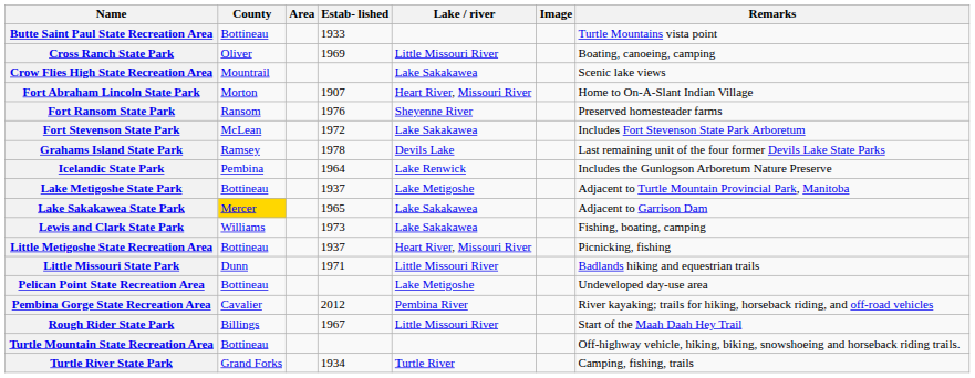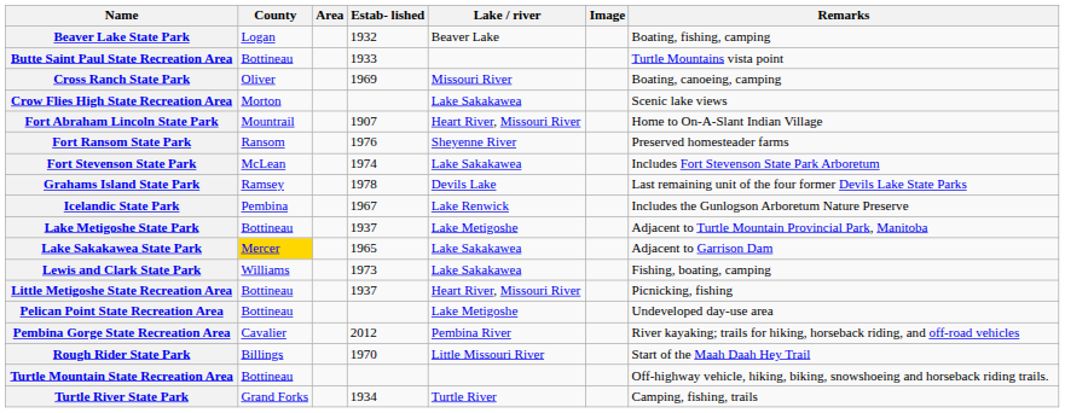 <table class="wikitable sortable" style="width:100%">
 <tr>
 <th style="width:*;" scope="col">Name</th>
 <th style="width:*;" scope="col">County</th>
 <th style="width:*;" scope="col">Area</th>
 <th style="width:*;" scope="col">Estab- lished</th>
 <th style="width:*;" scope="col">Lake / river</th>
 <th style="width:*;" class="unsortable" scope="col">Image</th>
 <th style="width:*;" class="unsortable" scope="col">Remarks</th>
+</tr>
+<tr>
+<th scope="row"><a href='#'>Beaver Lake State Park</a></th>
+<td><a href='#'>Logan</a></td>
+<td></td>
+<td>1932</td>
+<td>Beaver Lake</td>
+<td></td>
+<td>Boating, fishing, camping</td>
 </tr>
 <tr>
 <th scope="row"><a href='#'>Butte Saint Paul State Recreation Area</a></th>
 <td><a href='#'>Bottineau</a></td>
 <td></td>
 <td>1933</td>
 <td></td>
 <td></td>
 <td><a href='#'>Turtle Mountains</a> vista point</td>
 </tr>
 <tr>
 <th scope="row"><a href='#'>Cross Ranch State Park</a></th>
 <td><a href='#'>Oliver</a></td>
 <td></td>
 <td>1969</td>
-<td><a href='#'>Little Missouri River</a></td>
+<td><a href='#'>Missouri River</a></td>
 <td></td>
 <td>Boating, canoeing, camping</td>
 </tr>
 <tr>
 <th scope="row"><a href='#'>Crow Flies High State Recreation Area</a></th>
-<td><a href='#'>Mountrail</a></td>
+<td><a href='#'>Morton</a></td>
 <td></td>
 <td></td>
 <td><a href='#'>Lake Sakakawea</a></td>
 <td></td>
 <td>Scenic lake views</td>
 </tr>
 <tr>
 <th scope="row"><a href='#'>Fort Abraham Lincoln State Park</a></th>
-<td><a href='#'>Morton</a></td>
+<td><a href='#'>Mountrail</a></td>
 <td></td>
 <td>1907</td>
 <td><a href='#'>Heart River</a>, <a href='#'>Missouri River</a></td>
 <td></td>
 <td>Home to On-A-Slant Indian Village</td>
 </tr>
 <tr>
 <th scope="row"><a href='#'>Fort Ransom State Park</a></th>
 <td><a href='#'>Ransom</a></td>
 <td></td>
 <td>1976</td>
 <td><a href='#'>Sheyenne River</a></td>
 <td></td>
 <td>Preserved homesteader farms</td>
 </tr>
 <tr>
 <th scope="row"><a href='#'>Fort Stevenson State Park</a></th>
 <td><a href='#'>McLean</a></td>
 <td></td>
-<td>1972</td>
+<td>1974</td>
 <td><a href='#'>Lake Sakakawea</a></td>
 <td></td>
 <td>Includes <a href='#'>Fort Stevenson State Park Arboretum</a></td>
 </tr>
 <tr>
 <th scope="row"><a href='#'>Grahams Island State Park</a></th>
 <td><a href='#'>Ramsey</a></td>
 <td></td>
 <td>1978</td>
 <td><a href='#'>Devils Lake</a></td>
 <td></td>
 <td>Last remaining unit of the four former <a href='#'>Devils Lake State Parks</a></td>
 </tr>
 <tr>
 <th scope="row"><a href='#'>Icelandic State Park</a></th>
 <td><a href='#'>Pembina</a></td>
 <td></td>
-<td>1964</td>
+<td>1967</td>
 <td><a href='#'>Lake Renwick</a></td>
 <td></td>
 <td>Includes the Gunlogson Arboretum Nature Preserve</td>
 </tr>
 <tr>
 <th scope="row"><a href='#'>Lake Metigoshe State Park</a></th>
 <td><a href='#'>Bottineau</a></td>
 <td></td>
 <td>1937</td>
 <td><a href='#'>Lake Metigoshe</a></td>
 <td></td>
 <td>Adjacent to <a href='#'>Turtle Mountain Provincial Park</a>, <a href='#'>Manitoba</a></td>
 </tr>
 <tr>
 <th scope="row"><a href='#'>Lake Sakakawea State Park</a></th>
 <td style="background: gold;"><a href='#'>Mercer</a></td>
 <td></td>
 <td>1965</td>
 <td><a href='#'>Lake Sakakawea</a></td>
 <td></td>
 <td>Adjacent to <a href='#'>Garrison Dam</a></td>
 </tr>
 <tr>
 <th scope="row"><a href='#'>Lewis and Clark State Park</a></th>
 <td><a href='#'>Williams</a></td>
 <td></td>
 <td>1973</td>
 <td><a href='#'>Lake Sakakawea</a></td>
 <td></td>
 <td>Fishing, boating, camping</td>
 </tr>
 <tr>
 <th scope="row"><a href='#'>Little Metigoshe State Recreation Area</a></th>
 <td><a href='#'>Bottineau</a></td>
 <td></td>
 <td>1937</td>
 <td><a href='#'>Heart River</a>, <a href='#'>Missouri River</a></td>
 <td></td>
 <td>Picnicking, fishing</td>
 </tr>
 <tr>
-<th scope="row"><a href='#'>Little Missouri State Park</a></th>
-<td><a href='#'>Dunn</a></td>
-<td></td>
-<td>1971</td>
-<td><a href='#'>Little Missouri River</a></td>
-<td></td>
-<td><a href='#'>Badlands</a> hiking and equestrian trails</td>
-</tr>
-<tr>
 <th scope="row"><a href='#'>Pelican Point State Recreation Area</a></th>
 <td><a href='#'>Bottineau</a></td>
 <td></td>
 <td></td>
 <td><a href='#'>Lake Metigoshe</a></td>
 <td></td>
 <td>Undeveloped day-use area</td>
 </tr>
 <tr>
 <th scope="row"><a href='#'>Pembina Gorge State Recreation Area</a></th>
 <td><a href='#'>Cavalier</a></td>
 <td></td>
 <td>2012</td>
 <td><a href='#'>Pembina River</a></td>
 <td></td>
 <td>River kayaking; trails for hiking, horseback riding, and <a href='#'>off-road vehicles</a></td>
 </tr>
 <tr>
 <th scope="row"><a href='#'>Rough Rider State Park</a></th>
 <td><a href='#'>Billings</a></td>
 <td></td>
-<td>1967</td>
+<td>1970</td>
 <td><a href='#'>Little Missouri River</a></td>
 <td></td>
 <td>Start of the <a href='#'>Maah Daah Hey Trail</a></td>
 </tr>
 <tr>
 <th scope="row"><a href='#'>Turtle Mountain State Recreation Area</a></th>
 <td><a href='#'>Bottineau</a></td>
 <td></td>
 <td></td>
 <td></td>
 <td></td>
 <td>Off-highway vehicle, hiking, biking, snowshoeing and horseback riding trails.</td>
 </tr>
 <tr>
 <th scope="row"><a href='#'>Turtle River State Park</a></th>
 <td><a href='#'>Grand Forks</a></td>
 <td></td>
 <td>1934</td>
 <td><a href='#'>Turtle River</a></td>
 <td></td>
 <td>Camping, fishing, trails</td>
 </tr>
 </table>
